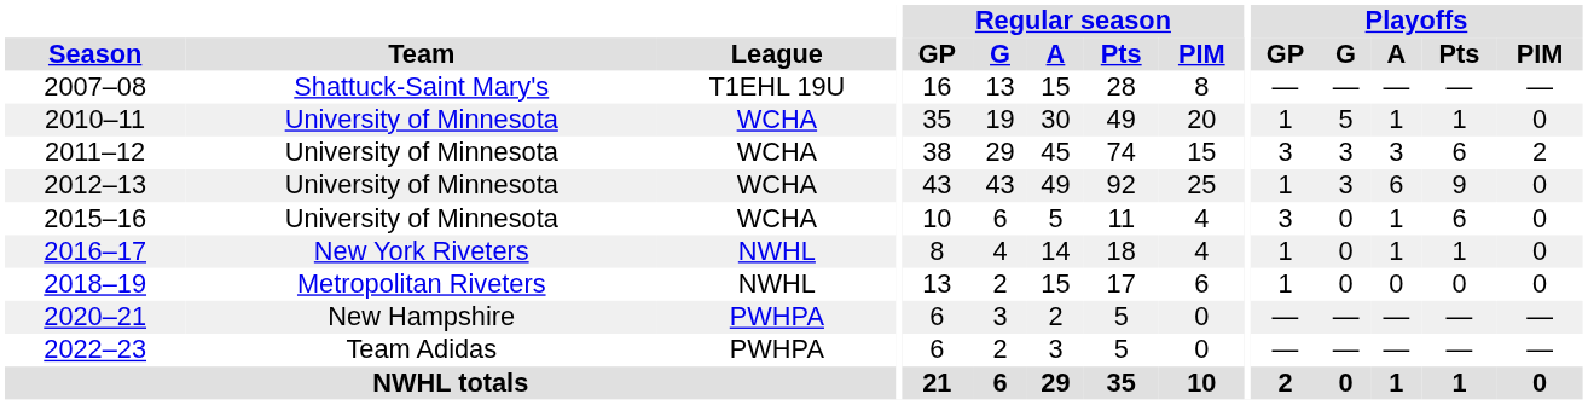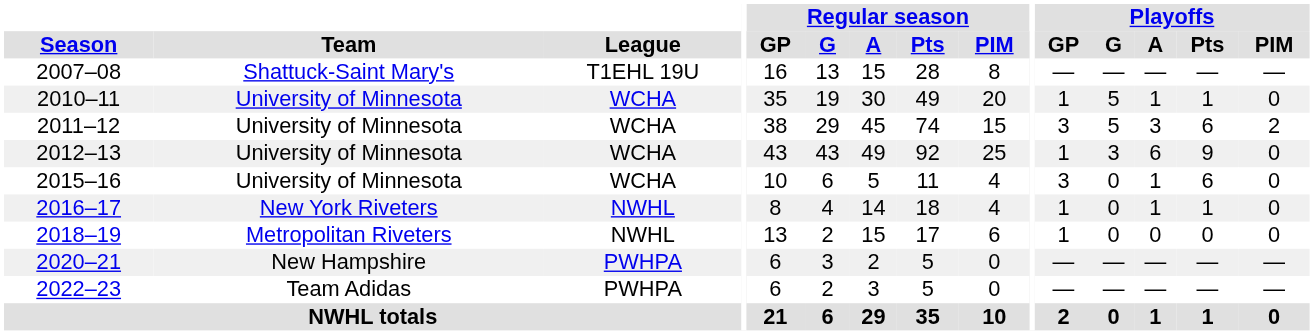 <table border="0" cellpadding="1" cellspacing="0" style="text-align:center; width:60em">
 <tr bgcolor="#e0e0e0">
 <th colspan="3" bgcolor="#ffffff"></th>
 <th rowspan="101" bgcolor="#ffffff"></th>
 <th colspan="5"><a href='#'>Regular season</a></th>
 <th rowspan="101" bgcolor="#ffffff"></th>
 <th colspan="5"><a href='#'>Playoffs</a></th>
 </tr>
 <tr bgcolor="#e0e0e0">
 <th><a href='#'>Season</a></th>
 <th>Team</th>
 <th>League</th>
 <th>GP</th>
 <th><a href='#'>G</a></th>
 <th><a href='#'>A</a></th>
 <th><a href='#'>Pts</a></th>
 <th><a href='#'>PIM</a></th>
 <th>GP</th>
 <th>G</th>
 <th>A</th>
 <th>Pts</th>
 <th>PIM</th>
 </tr>
 <tr>
 <td>2007–08</td>
 <td><a href='#'>Shattuck-Saint Mary's</a></td>
 <td>T1EHL 19U</td>
 <td>16</td>
 <td>13</td>
 <td>15</td>
 <td>28</td>
 <td>8</td>
 <td>—</td>
 <td>—</td>
 <td>—</td>
 <td>—</td>
 <td>—</td>
 </tr>
 <tr style="background:#f0f0f0;">
 <td>2010–11</td>
 <td><a href='#'>University of Minnesota</a></td>
 <td><a href='#'>WCHA</a></td>
 <td>35</td>
 <td>19</td>
 <td>30</td>
 <td>49</td>
 <td>20</td>
 <td>1</td>
 <td>5</td>
 <td>1</td>
 <td>1</td>
 <td>0</td>
 </tr>
 <tr>
 <td>2011–12</td>
 <td>University of Minnesota</td>
 <td>WCHA</td>
 <td>38</td>
 <td>29</td>
 <td>45</td>
 <td>74</td>
 <td>15</td>
 <td>3</td>
-<td>3</td>
+<td>5</td>
 <td>3</td>
 <td>6</td>
 <td>2</td>
 </tr>
 <tr bgcolor="#f0f0f0">
 <td>2012–13</td>
 <td>University of Minnesota</td>
 <td>WCHA</td>
 <td>43</td>
 <td>43</td>
 <td>49</td>
 <td>92</td>
 <td>25</td>
 <td>1</td>
 <td>3</td>
 <td>6</td>
 <td>9</td>
 <td>0</td>
 </tr>
 <tr>
 <td>2015–16</td>
 <td>University of Minnesota</td>
 <td>WCHA</td>
 <td>10</td>
 <td>6</td>
 <td>5</td>
 <td>11</td>
 <td>4</td>
 <td>3</td>
 <td>0</td>
 <td>1</td>
 <td>6</td>
 <td>0</td>
 </tr>
 <tr bgcolor="#f0f0f0">
 <td><a href='#'>2016–17</a></td>
 <td><a href='#'>New York Riveters</a></td>
 <td><a href='#'>NWHL</a></td>
 <td>8</td>
 <td>4</td>
 <td>14</td>
 <td>18</td>
 <td>4</td>
 <td>1</td>
 <td>0</td>
 <td>1</td>
 <td>1</td>
 <td>0</td>
 </tr>
 <tr>
 <td><a href='#'>2018–19</a></td>
 <td><a href='#'>Metropolitan Riveters</a></td>
 <td>NWHL</td>
 <td>13</td>
 <td>2</td>
 <td>15</td>
 <td>17</td>
 <td>6</td>
 <td>1</td>
 <td>0</td>
 <td>0</td>
 <td>0</td>
 <td>0</td>
 </tr>
 <tr bgcolor="#f0f0f0">
 <td><a href='#'>2020–21</a></td>
 <td>New Hampshire</td>
 <td><a href='#'>PWHPA</a></td>
 <td>6</td>
 <td>3</td>
 <td>2</td>
 <td>5</td>
 <td>0</td>
 <td>—</td>
 <td>—</td>
 <td>—</td>
 <td>—</td>
 <td>—</td>
 </tr>
 <tr>
 <td><a href='#'>2022–23</a></td>
 <td>Team Adidas</td>
 <td>PWHPA</td>
 <td>6</td>
 <td>2</td>
 <td>3</td>
 <td>5</td>
 <td>0</td>
 <td>—</td>
 <td>—</td>
 <td>—</td>
 <td>—</td>
 <td>—</td>
 </tr>
 <tr bgcolor="#e0e0e0">
 <th colspan="3">NWHL totals</th>
 <th>21</th>
 <th>6</th>
 <th>29</th>
 <th>35</th>
 <th>10</th>
 <th>2</th>
 <th>0</th>
 <th>1</th>
 <th>1</th>
 <th>0</th>
 </tr>
 </table>
